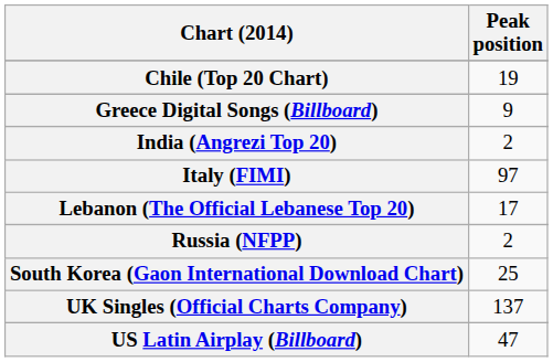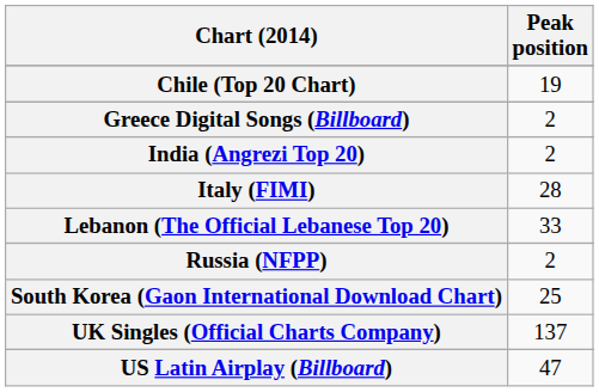 <table class="wikitable sortable plainrowheaders">
 <tr>
 <th>Chart (2014)</th>
 <th>Peak<br>position</th>
 </tr>
 <tr>
 </tr>
 <tr>
 </tr>
 <tr>
 </tr>
 <tr>
 </tr>
 <tr>
 </tr>
 <tr>
 <th scope="row">Chile (Top 20 Chart)</th>
 <td align="center">19</td>
 </tr>
 <tr>
 </tr>
 <tr>
 </tr>
 <tr>
 </tr>
 <tr>
 <th scope="row">Greece Digital Songs (<em><a href='#'>Billboard</a></em>)</th>
-<td align=center>9</td>
+<td align=center>2</td>
 </tr>
 <tr>
 </tr>
 <tr>
 <th scope="row">India (<a href='#'>Angrezi Top 20</a>)</th>
 <td text align="center">2</td>
 </tr>
 <tr>
 <th scope="row">Italy (<a href='#'>FIMI</a>)</th>
-<td style="text-align:center;">97</td>
+<td style="text-align:center;">28</td>
 </tr>
 <tr>
 <th scope="row">Lebanon (<a href='#'>The Official Lebanese Top 20</a>)</th>
-<td style="text-align:center;">17</td>
+<td style="text-align:center;">33</td>
 </tr>
 <tr>
 </tr>
 <tr>
 <th scope="row">Russia (<a href='#'>NFPP</a>)</th>
 <td style="text-align:center;">2</td>
 </tr>
 <tr>
 <th scope="row">South Korea (<a href='#'>Gaon International Download Chart</a>)</th>
 <td style="text-align:center;">25</td>
 </tr>
 <tr>
 <th scope="row">UK Singles (<a href='#'>Official Charts Company</a>)</th>
 <td align="center">137</td>
 </tr>
 <tr>
 </tr>
 <tr>
 </tr>
 <tr>
 </tr>
 <tr>
 <th scope="row">US <a href='#'>Latin Airplay</a> (<em><a href='#'>Billboard</a></em>)</th>
 <td style="text-align:center;">47</td>
 </tr>
 </table>
